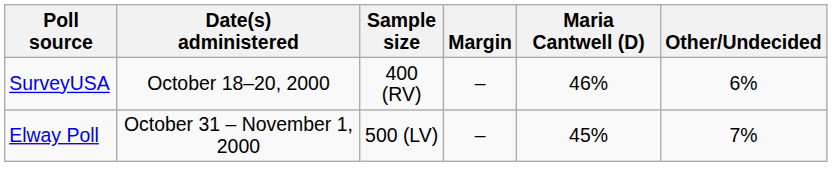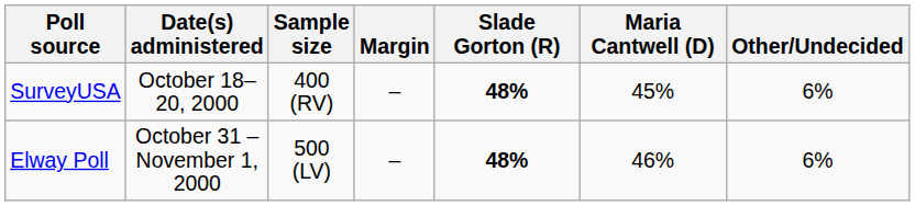 <table class="wikitable" style="font-size:90%;text-align:center;">
 <tr valign=bottom>
 <th>Poll source</th>
 <th>Date(s)<br>administered</th>
 <th>Sample<br>size</th>
 <th>Margin<br></th>
+<th style="width:100px;">Slade<br>Gorton (R)</th>
 <th style="width:100px;">Maria<br>Cantwell (D)</th>
 <th>Other/Undecided</th>
 </tr>
 <tr>
 <td style="text-align:left;"><a href='#'>SurveyUSA</a></td>
 <td>October 18–20, 2000</td>
 <td>400 (RV)</td>
 <td>–</td>
-<td>46%</td>
+<td><strong>48%</strong></td>
+<td>45%</td>
 <td>6%</td>
 </tr>
 <tr>
 <td style="text-align:left;"><a href='#'>Elway Poll</a></td>
 <td>October 31 – November 1, 2000</td>
 <td>500 (LV)</td>
 <td>–</td>
-<td>45%</td>
-<td>7%</td>
+<td><strong>48%</strong></td>
+<td>46%</td>
+<td>6%</td>
 </tr>
 </table>
